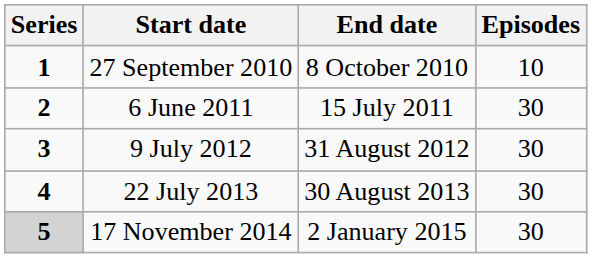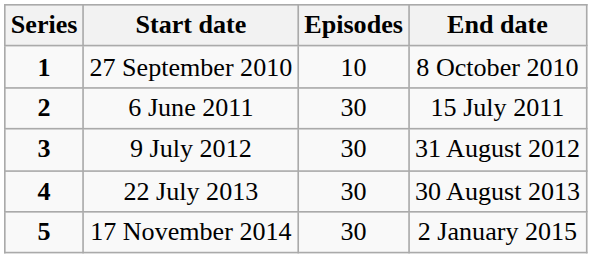 <table class="wikitable" style="text-align:center;">
 <tr>
 <th>Series</th>
 <th>Start date</th>
+<th>Episodes</th>
 <th>End date</th>
-<th>Episodes</th>
 </tr>
 <tr>
 <td><strong>1</strong></td>
 <td>27 September 2010</td>
+<td>10</td>
 <td>8 October 2010</td>
-<td>10</td>
 </tr>
 <tr>
 <td><strong>2</strong></td>
 <td>6 June 2011</td>
+<td>30</td>
 <td>15 July 2011</td>
-<td>30</td>
 </tr>
 <tr>
 <td><strong>3</strong></td>
 <td>9 July 2012</td>
+<td>30</td>
 <td>31 August 2012</td>
-<td>30</td>
 </tr>
 <tr>
 <td><strong>4</strong></td>
 <td>22 July 2013</td>
+<td>30</td>
 <td>30 August 2013</td>
-<td>30</td>
 </tr>
 <tr>
-<td style="background: lightgrey;"><strong>5</strong></td>
+<td><strong>5</strong></td>
 <td>17 November 2014</td>
+<td>30</td>
 <td>2 January 2015</td>
-<td>30</td>
 </tr>
 </table>
